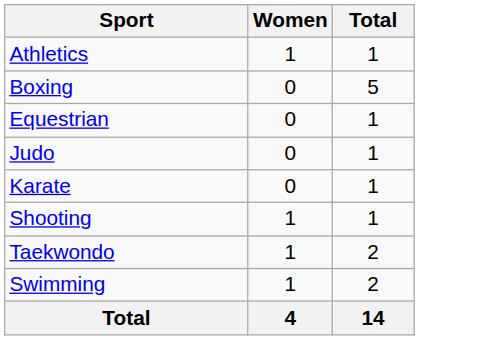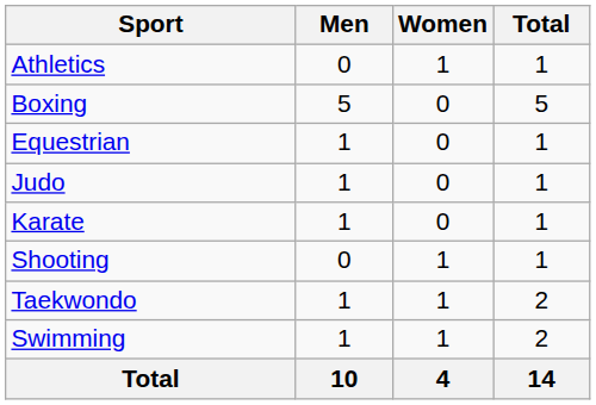 <table class="wikitable sortable" style="text-align:center;">
 <tr>
 <th width=180>Sport</th>
+<th width=55>Men</th>
 <th width=55>Women</th>
 <th width=55>Total</th>
 </tr>
 <tr>
 <td align=left><a href='#'>Athletics</a></td>
+<td>0</td>
 <td>1</td>
 <td>1</td>
 </tr>
 <tr>
 <td align=left><a href='#'>Boxing</a></td>
+<td>5</td>
 <td>0</td>
 <td>5</td>
 </tr>
 <tr>
 <td align=left><a href='#'>Equestrian</a></td>
+<td>1</td>
 <td>0</td>
 <td>1</td>
 </tr>
 <tr>
 <td align=left><a href='#'>Judo</a></td>
+<td>1</td>
 <td>0</td>
 <td>1</td>
 </tr>
 <tr>
 <td align=left><a href='#'>Karate</a></td>
+<td>1</td>
 <td>0</td>
 <td>1</td>
 </tr>
 <tr>
 <td align=left><a href='#'>Shooting</a></td>
+<td>0</td>
 <td>1</td>
 <td>1</td>
 </tr>
 <tr>
 <td align=left><a href='#'>Taekwondo</a></td>
 <td>1</td>
+<td>1</td>
 <td>2</td>
 </tr>
 <tr>
 <td align=left><a href='#'>Swimming</a></td>
 <td>1</td>
+<td>1</td>
 <td>2</td>
 </tr>
 <tr>
 <th>Total</th>
+<th>10</th>
 <th>4</th>
 <th>14</th>
 </tr>
 </table>
